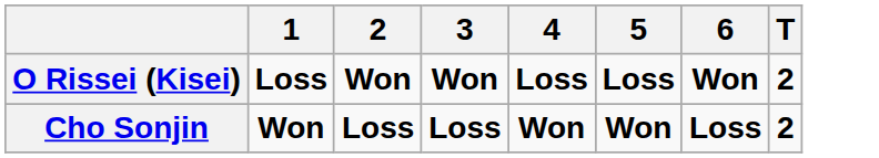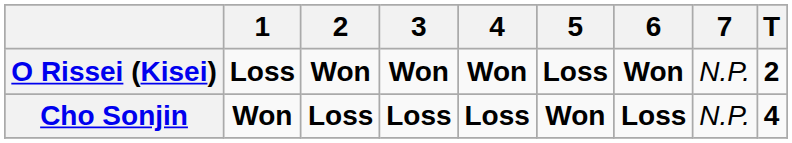 <table class="wikitable" style="text-align:center;">
 <tr>
 <th></th>
 <th>1</th>
 <th>2</th>
 <th>3</th>
 <th>4</th>
 <th>5</th>
 <th>6</th>
+<th>7</th>
 <th>T</th>
 </tr>
 <tr>
 <th><a href='#'>O Rissei</a> (<a href='#'>Kisei</a>)</th>
 <td><strong>Loss</strong></td>
 <td><strong>Won</strong></td>
 <td><strong>Won</strong></td>
-<td><strong>Loss</strong></td>
+<td><strong>Won</strong></td>
 <td><strong>Loss</strong></td>
 <td><strong>Won</strong></td>
+<td><em>N.P.</em></td>
 <td><strong>2</strong></td>
 </tr>
 <tr>
 <th><a href='#'>Cho Sonjin</a></th>
 <td><strong>Won</strong></td>
 <td><strong>Loss</strong></td>
 <td><strong>Loss</strong></td>
-<td><strong>Won</strong></td>
+<td><strong>Loss</strong></td>
 <td><strong>Won</strong></td>
 <td><strong>Loss</strong></td>
-<td><strong>2</strong></td>
+<td><em>N.P.</em></td>
+<td><strong>4</strong></td>
 </tr>
 </table>
